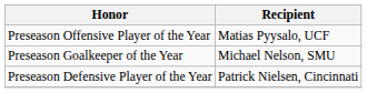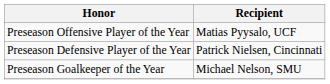 <table class="wikitable" border="1">
 <tr>
 <th>Honor</th>
 <th>Recipient</th>
 </tr>
 <tr>
 <td>Preseason Offensive Player of the Year</td>
 <td> Matias Pyysalo, UCF</td>
 </tr>
 <tr>
+<td>Preseason Defensive Player of the Year</td>
+<td> Patrick Nielsen, Cincinnati</td>
+</tr>
+<tr>
 <td>Preseason Goalkeeper of the Year</td>
 <td> Michael Nelson, SMU</td>
 </tr>
 <tr>
-<td>Preseason Defensive Player of the Year</td>
-<td> Patrick Nielsen, Cincinnati</td>
-</tr>
-<tr>
 </tr>
 </table>
